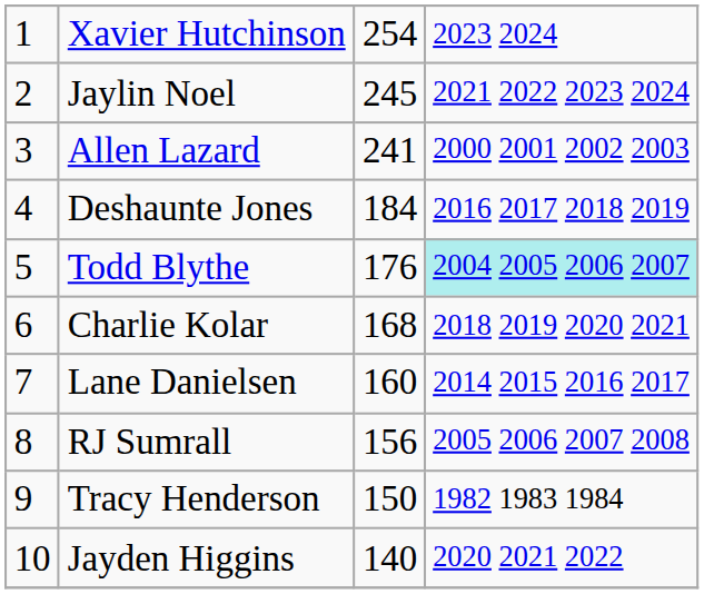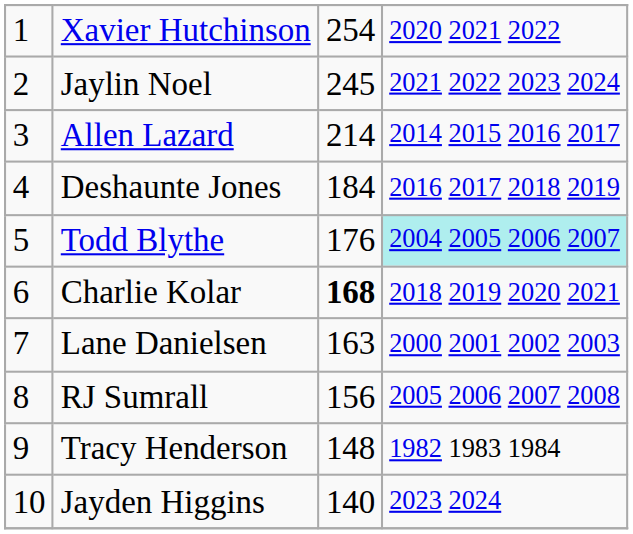 <table class="wikitable">
 <tr>
 </tr>
 <tr>
 <td>1</td>
 <td><a href='#'>Xavier Hutchinson</a></td>
 <td>254</td>
-<td style="font-size:80%;"><a href='#'>2023</a> <a href='#'>2024</a></td>
+<td style="font-size:80%;"><a href='#'>2020</a> <a href='#'>2021</a> <a href='#'>2022</a></td>
 </tr>
 <tr>
 <td>2</td>
 <td>Jaylin Noel</td>
 <td>245</td>
 <td style="font-size:80%;"><a href='#'>2021</a> <a href='#'>2022</a> <a href='#'>2023</a> <a href='#'>2024</a></td>
 </tr>
 <tr>
 <td>3</td>
 <td><a href='#'>Allen Lazard</a></td>
-<td>241 </td>
-<td style="font-size:80%;"><a href='#'>2000</a> <a href='#'>2001</a> <a href='#'>2002</a> <a href='#'>2003</a></td>
+<td>214 </td>
+<td style="font-size:80%;"><a href='#'>2014</a> <a href='#'>2015</a> <a href='#'>2016</a> <a href='#'>2017</a></td>
 </tr>
 <tr>
 <td>4</td>
 <td>Deshaunte Jones</td>
 <td>184</td>
 <td style="font-size:80%;"><a href='#'>2016</a> <a href='#'>2017</a> <a href='#'>2018</a> <a href='#'>2019</a></td>
 </tr>
 <tr>
 <td>5</td>
 <td><a href='#'>Todd Blythe</a></td>
 <td>176</td>
 <td style="background: paleturquoise; font-size:80%;"><a href='#'>2004</a> <a href='#'>2005</a> <a href='#'>2006</a> <a href='#'>2007</a></td>
 </tr>
 <tr>
 <td>6</td>
 <td>Charlie Kolar</td>
-<td>168</td>
+<td><strong>168</strong></td>
 <td style="font-size:80%;"><a href='#'>2018</a> <a href='#'>2019</a> <a href='#'>2020</a> <a href='#'>2021</a></td>
 </tr>
 <tr>
 <td>7</td>
 <td>Lane Danielsen</td>
-<td>160</td>
-<td style="font-size:80%;"><a href='#'>2014</a> <a href='#'>2015</a> <a href='#'>2016</a> <a href='#'>2017</a></td>
+<td>163</td>
+<td style="font-size:80%;"><a href='#'>2000</a> <a href='#'>2001</a> <a href='#'>2002</a> <a href='#'>2003</a></td>
 </tr>
 <tr>
 <td>8</td>
 <td>RJ Sumrall</td>
 <td>156</td>
 <td style="font-size:80%;"><a href='#'>2005</a> <a href='#'>2006</a> <a href='#'>2007</a> <a href='#'>2008</a></td>
 </tr>
 <tr>
 <td>9</td>
 <td>Tracy Henderson</td>
-<td>150</td>
+<td>148</td>
 <td style="font-size:80%;"><a href='#'>1982</a> 1983 1984</td>
 </tr>
 <tr>
 <td>10</td>
 <td>Jayden Higgins</td>
 <td>140</td>
-<td style="font-size:80%;"><a href='#'>2020</a> <a href='#'>2021</a> <a href='#'>2022</a></td>
+<td style="font-size:80%;"><a href='#'>2023</a> <a href='#'>2024</a></td>
 </tr>
 <tr>
 </tr>
 </table>
